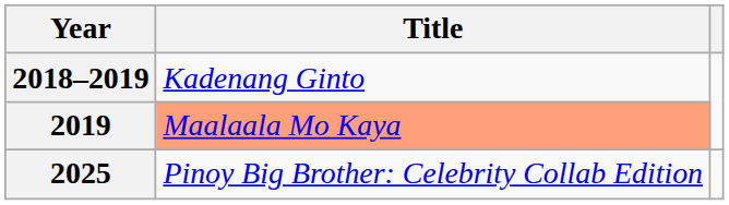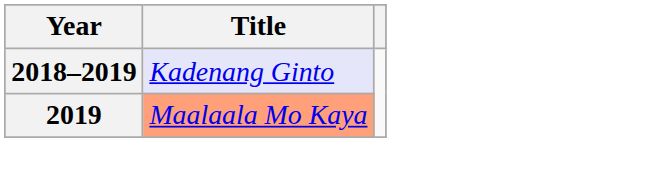 <table class="wikitable plainrowheaders" style="text-align:center">
 <tr>
 <th scope="col">Year</th>
 <th scope="col">Title</th>
 <th class="unsortable"></th>
 </tr>
 <tr>
 <th scope="row" rowspan="1">2018–2019</th>
-<td style="text-align:left"><em><a href='#'>Kadenang Ginto</a></em></td>
+<td style="background: lavender; text-align:left"><em><a href='#'>Kadenang Ginto</a></em></td>
 <td rowspan="2"></td>
 </tr>
 <tr>
 <th scope="row" rowspan="1">2019</th>
 <td style="background: lightsalmon; text-align:left"><em><a href='#'>Maalaala Mo Kaya</a></em></td>
 </tr>
-<tr>
-<th scope="row" rowspan="1">2025</th>
-<td style="text-align:left"><em><a href='#'>Pinoy Big Brother: Celebrity Collab Edition</a></em></td>
-<td></td>
-</tr>
 </table>
